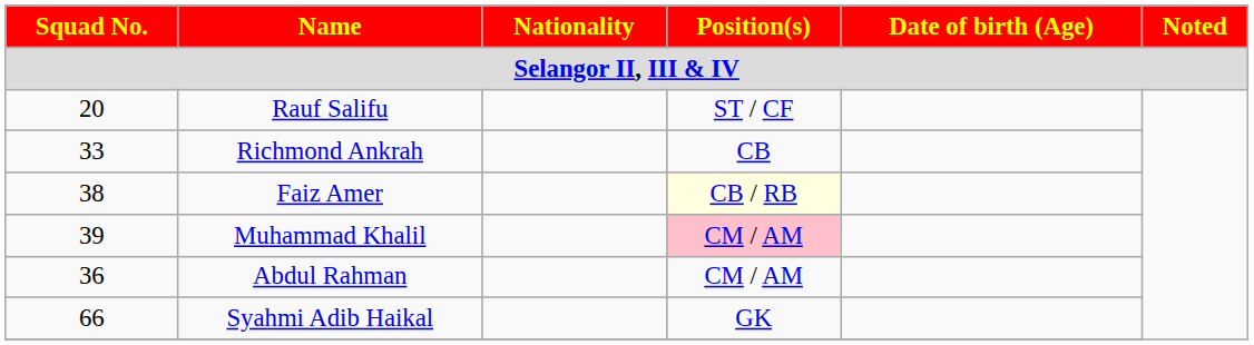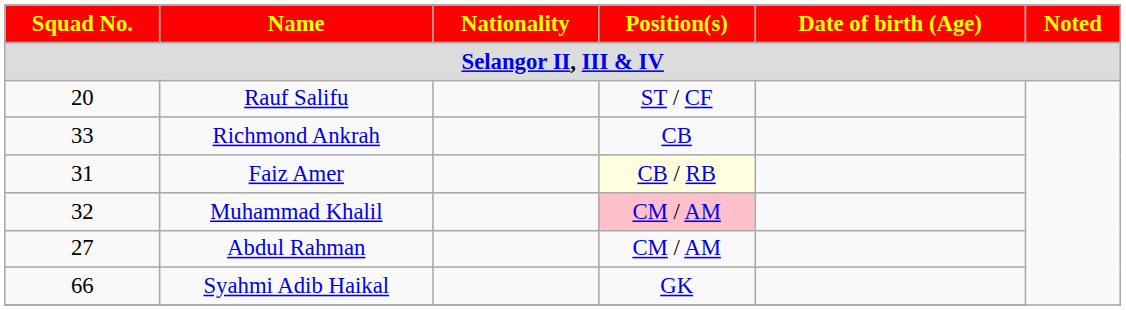 <table class="wikitable" style="text-align:center; font-size:90%; width:80%;">
 <tr>
 <th style="background:red; color:yellow; text-align:center;">Squad No.</th>
 <th style="background:red; color:yellow; text-align:center;">Name</th>
 <th style="background:red; color:yellow; text-align:center;">Nationality</th>
 <th style="background:red; color:yellow; text-align:center;">Position(s)</th>
 <th style="background:red; color:yellow; text-align:center;">Date of birth (Age)</th>
 <th style="background:red; color:yellow; text-align:center;">Noted</th>
 </tr>
 <tr>
 <th colspan="9" style="background:#dcdcdc; text-align:center;"><a href='#'>Selangor II</a>, <a href='#'>III & IV</a></th>
 </tr>
 <tr>
 <td>20</td>
 <td><a href='#'>Rauf Salifu</a></td>
 <td></td>
 <td><a href='#'>ST</a> / <a href='#'>CF</a></td>
 <td></td>
 </tr>
 <tr>
 <td>33</td>
 <td><a href='#'>Richmond Ankrah</a></td>
 <td></td>
 <td><a href='#'>CB</a></td>
 <td></td>
 </tr>
 <tr>
-<td>38</td>
+<td>31</td>
 <td><a href='#'>Faiz Amer</a></td>
 <td></td>
 <td style="background: lightyellow;"><a href='#'>CB</a> / <a href='#'>RB</a></td>
 <td></td>
 </tr>
 <tr>
-<td>39</td>
+<td>32</td>
 <td><a href='#'>Muhammad Khalil</a></td>
 <td></td>
 <td style="background: pink;"><a href='#'>CM</a> / <a href='#'>AM</a></td>
 <td></td>
 </tr>
 <tr>
-<td>36</td>
+<td>27</td>
 <td><a href='#'>Abdul Rahman</a></td>
 <td> </td>
 <td><a href='#'>CM</a> / <a href='#'>AM</a></td>
 <td></td>
 </tr>
 <tr>
 <td>66</td>
 <td><a href='#'>Syahmi Adib Haikal</a></td>
 <td></td>
 <td><a href='#'>GK</a></td>
 <td></td>
 </tr>
 <tr>
 </tr>
 </table>
